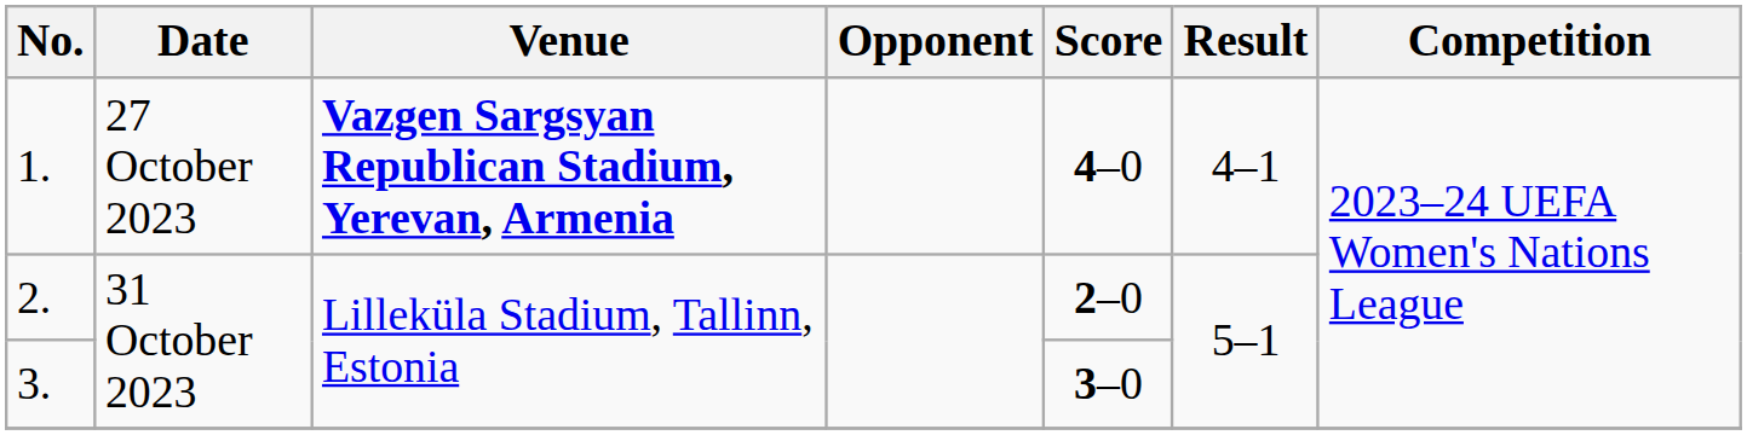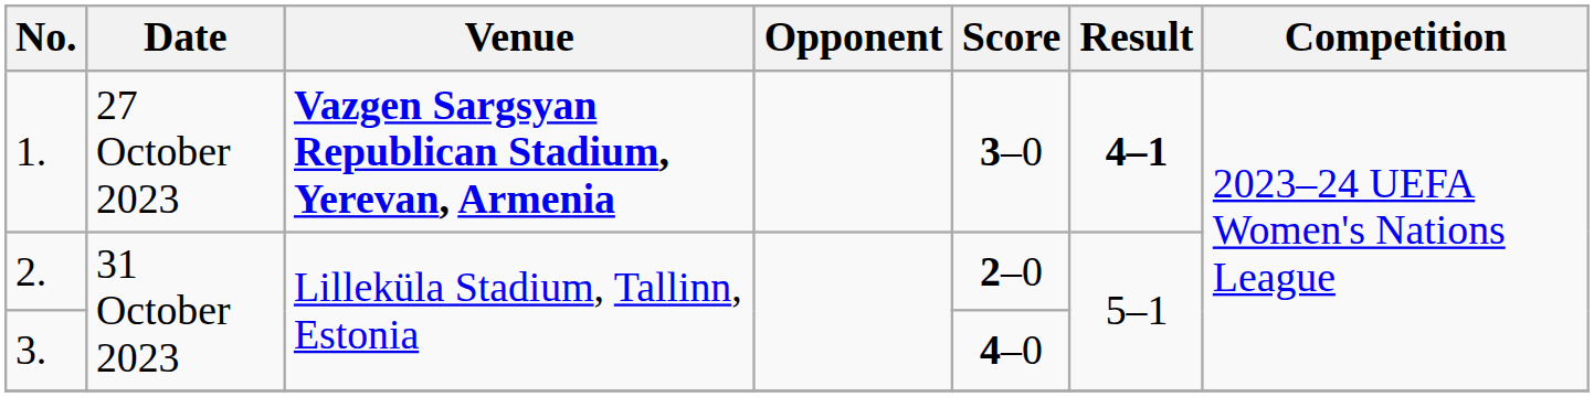 <table class="wikitable">
 <tr>
 <th>No.</th>
 <th>Date</th>
 <th>Venue</th>
 <th>Opponent</th>
 <th>Score</th>
 <th>Result</th>
 <th>Competition</th>
 </tr>
 <tr>
 <td>1.</td>
 <td>27 October 2023</td>
 <td><strong><a href='#'>Vazgen Sargsyan Republican Stadium</a>, <a href='#'>Yerevan</a>, <a href='#'>Armenia</a></strong></td>
 <td></td>
-<td align=center><strong>4</strong>–0</td>
-<td align=center>4–1</td>
+<td align=center><strong>3</strong>–0</td>
+<td align=center><strong>4–1</strong></td>
 <td rowspan=3><a href='#'>2023–24 UEFA Women's Nations League</a></td>
 </tr>
 <tr>
 <td>2.</td>
 <td rowspan=2>31 October 2023</td>
 <td rowspan=2><a href='#'>Lilleküla Stadium</a>, <a href='#'>Tallinn</a>, <a href='#'>Estonia</a></td>
 <td rowspan=2></td>
 <td align=center><strong>2</strong>–0</td>
 <td rowspan=2 align=center>5–1</td>
 </tr>
 <tr>
 <td>3.</td>
-<td align=center><strong>3</strong>–0</td>
+<td align=center><strong>4</strong>–0</td>
 </tr>
 <tr>
 </tr>
 </table>
